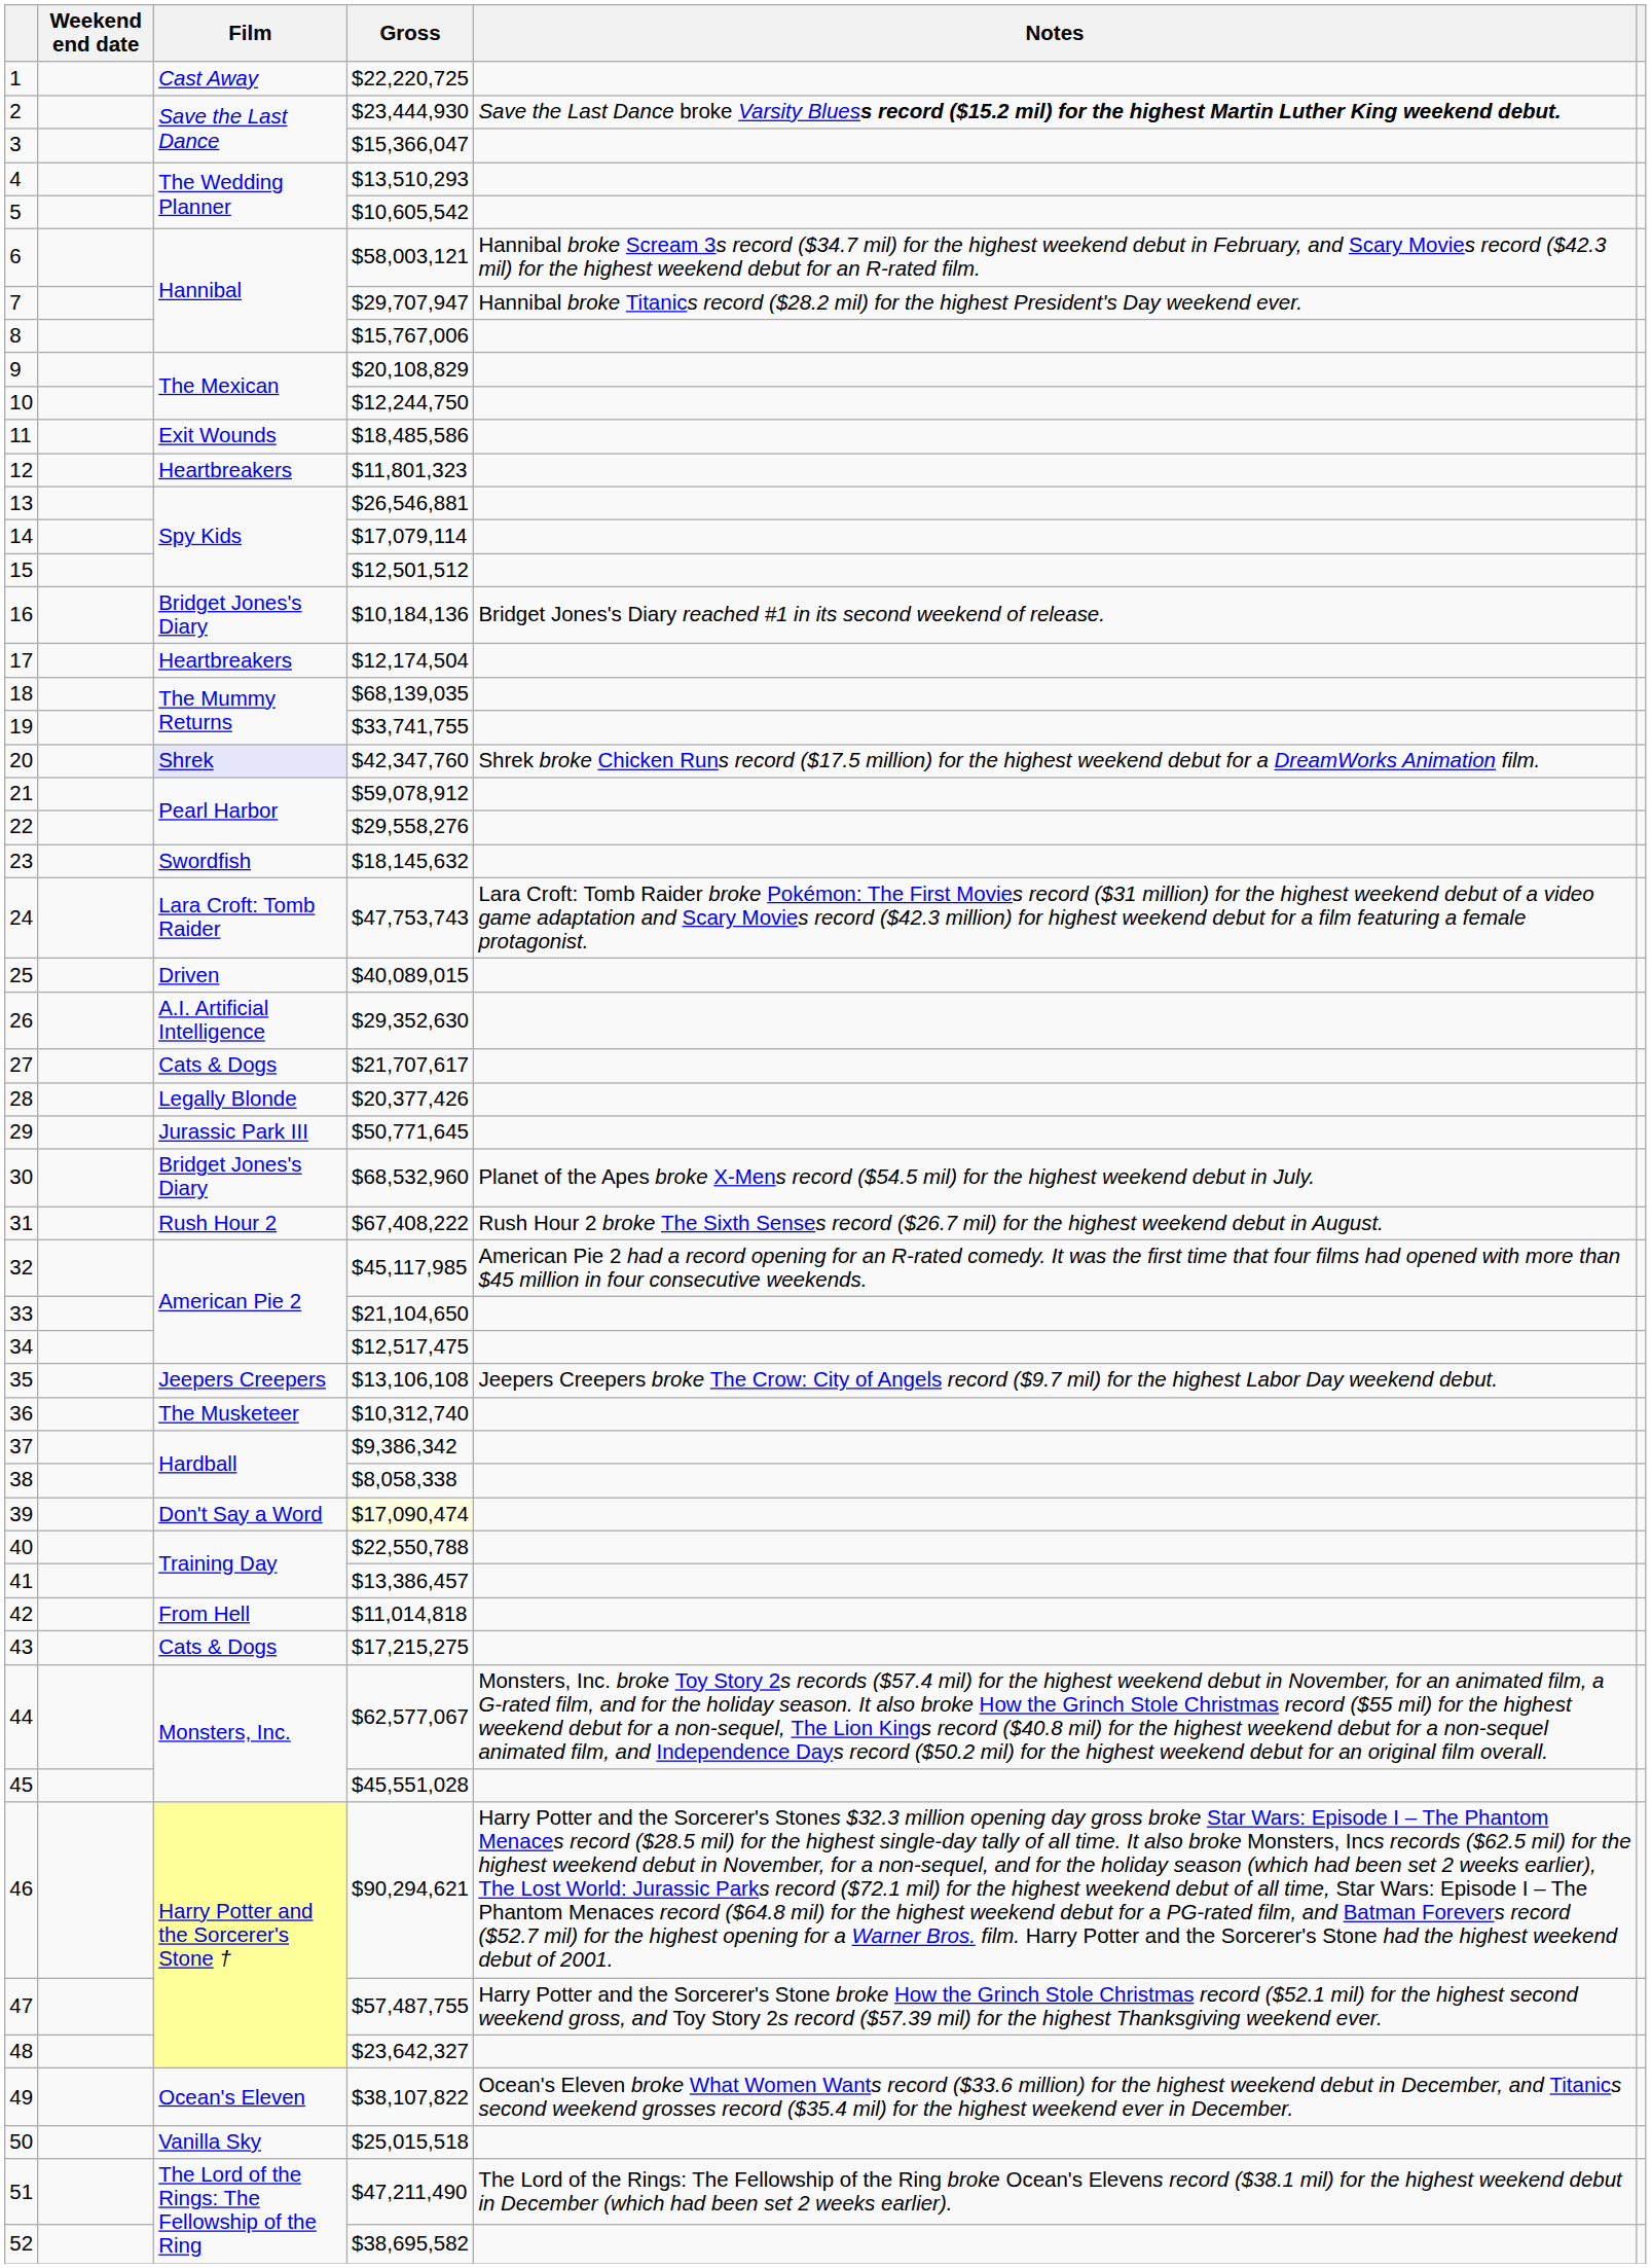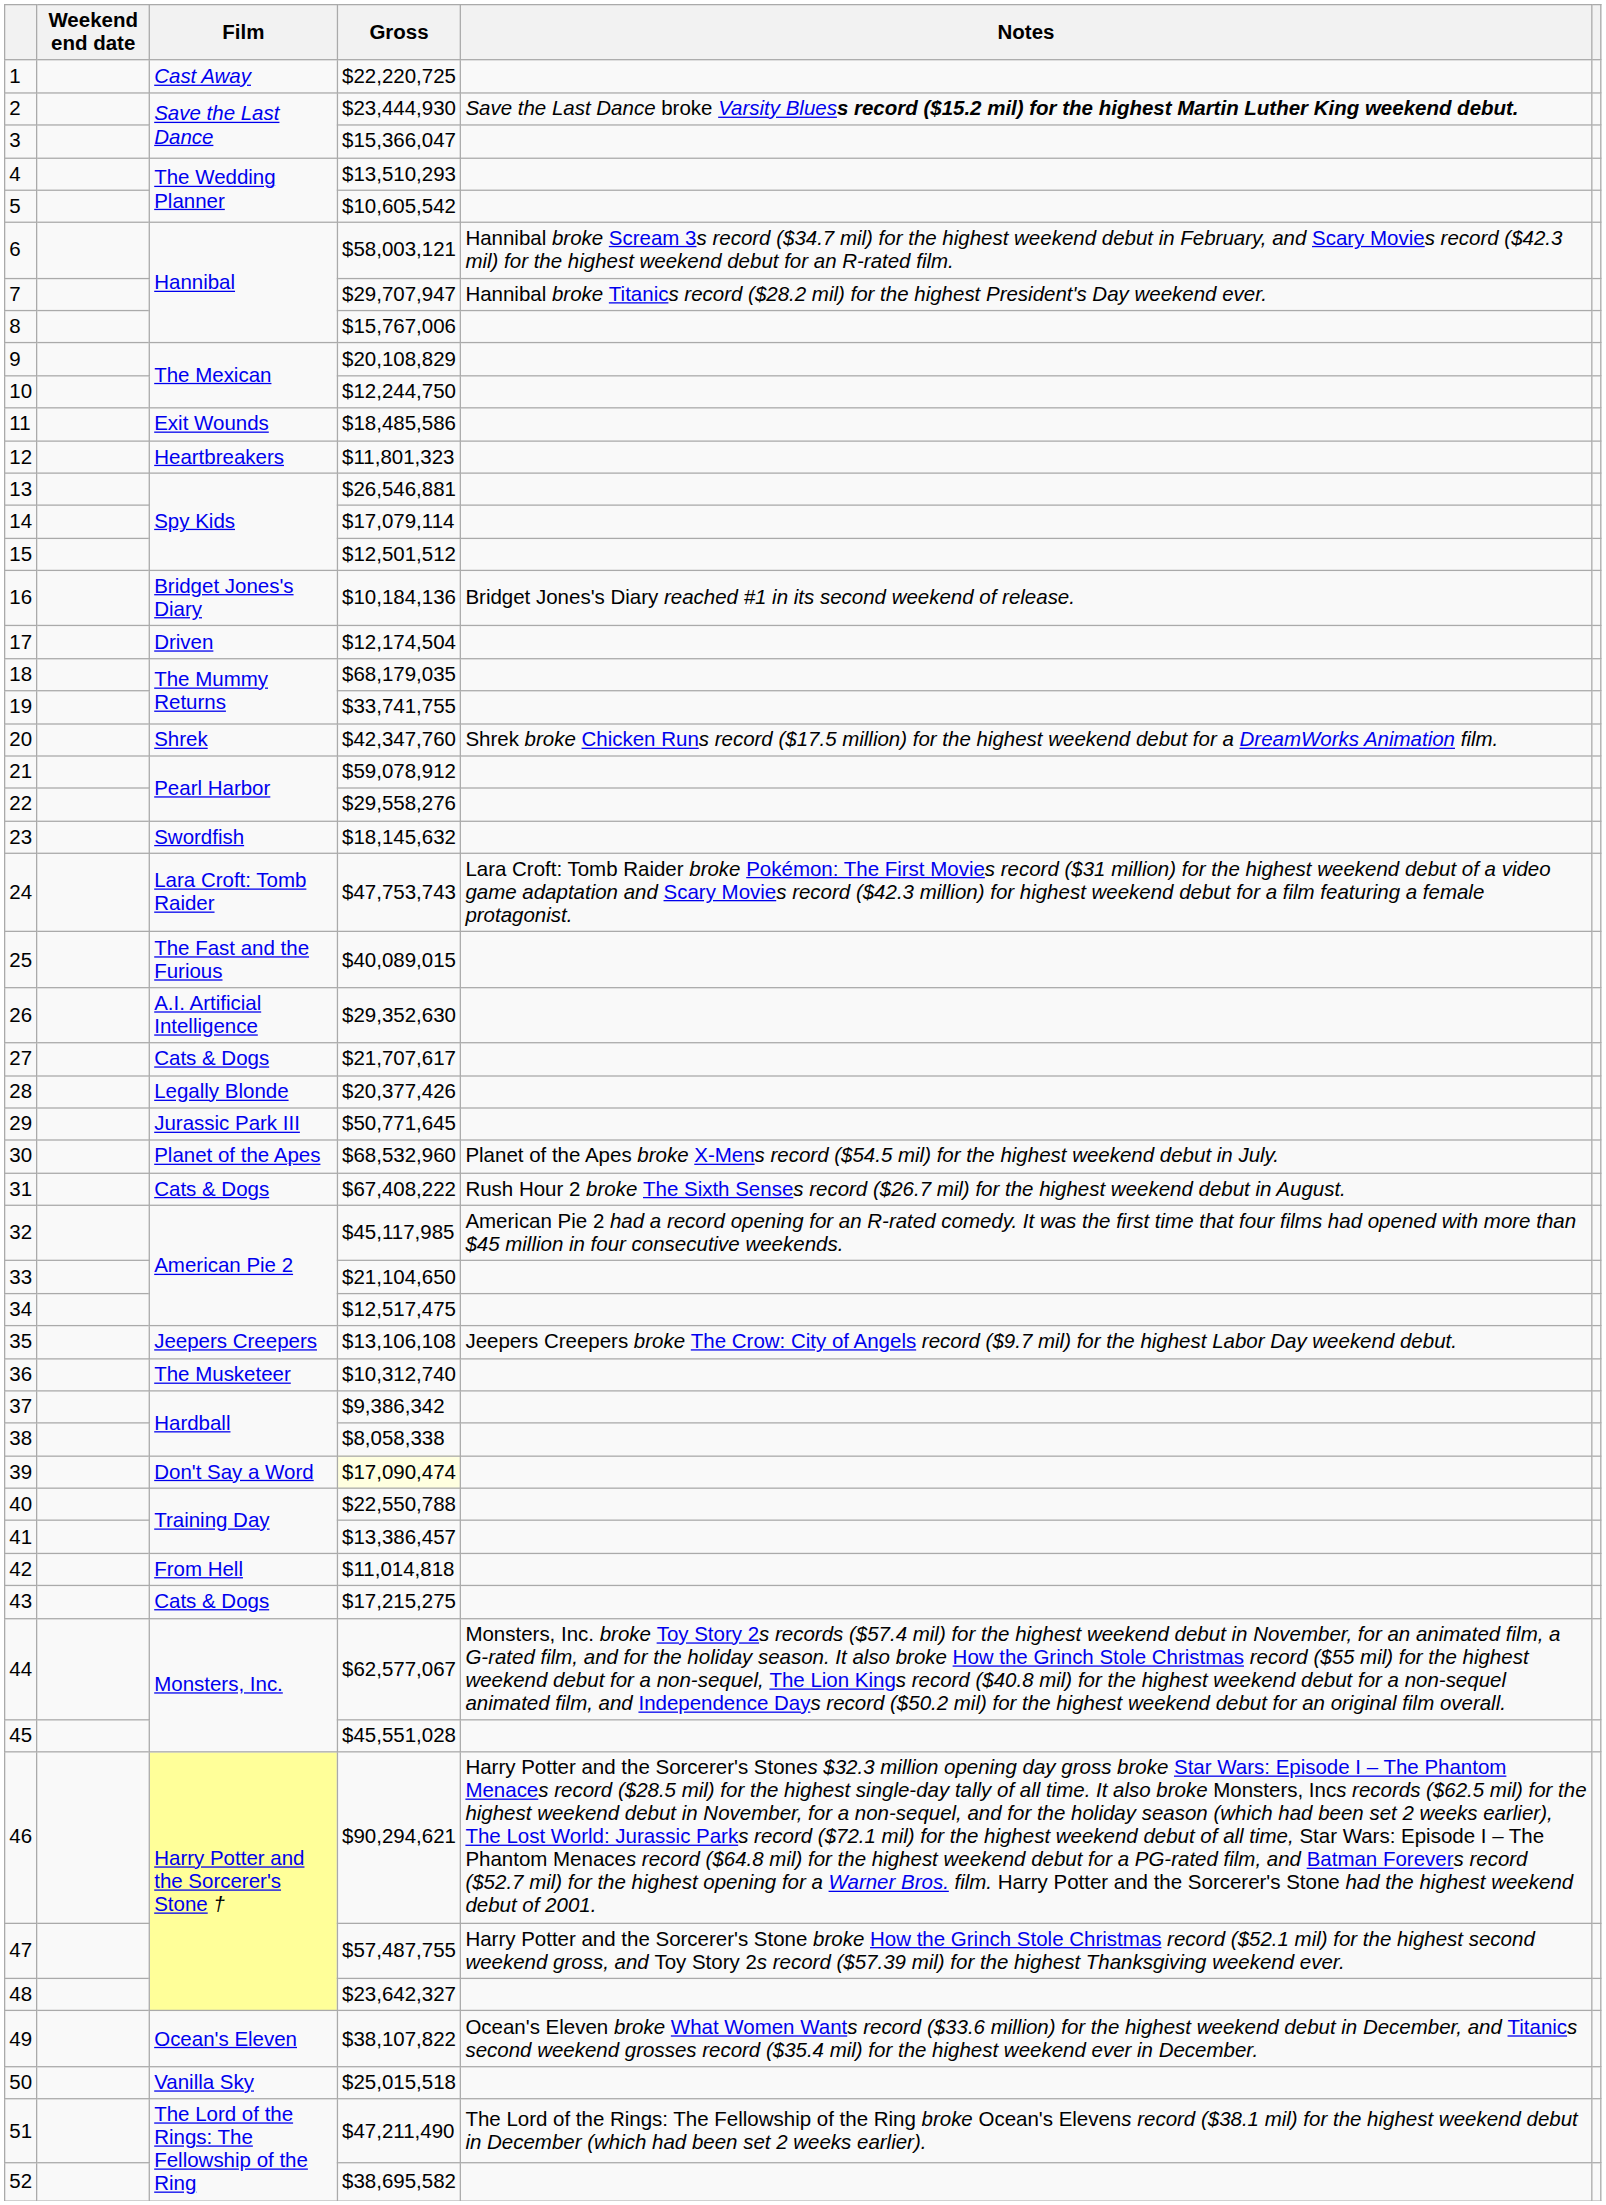 <table class="wikitable sortable">
 <tr>
 <th></th>
 <th>Weekend end date</th>
 <th>Film</th>
 <th>Gross</th>
 <th>Notes</th>
 <th class="unsortable"></th>
 </tr>
 <tr>
 <td>1</td>
 <td></td>
 <td><em><a href='#'>Cast Away</a></em></td>
 <td>$22,220,725</td>
 <td></td>
 <td></td>
 </tr>
 <tr>
 <td>2</td>
 <td></td>
 <td rowspan="2"><em><a href='#'>Save the Last Dance</a></em></td>
 <td>$23,444,930</td>
 <td><em>Save the Last Dance</em> broke <em><a href='#'>Varsity Blues</a><strong>s record ($15.2 mil) for the highest Martin Luther King weekend debut.</td>
 <td></td>
 </tr>
 <tr>
 <td>3</td>
 <td></td>
 <td>$15,366,047</td>
 <td></td>
 <td></td>
 </tr>
 <tr>
 <td>4</td>
 <td></td>
 <td rowspan="2"></em><a href='#'>The Wedding Planner</a><em></td>
 <td>$13,510,293</td>
 <td></td>
 <td></td>
 </tr>
 <tr>
 <td>5</td>
 <td></td>
 <td>$10,605,542</td>
 <td></td>
 <td></td>
 </tr>
 <tr>
 <td>6</td>
 <td></td>
 <td rowspan="3"></em><a href='#'>Hannibal</a><em></td>
 <td>$58,003,121</td>
 <td></em>Hannibal<em> broke </em><a href='#'>Scream 3</a><em>s record ($34.7 mil) for the highest weekend debut in February, and </em><a href='#'>Scary Movie</a><em>s record ($42.3 mil) for the highest weekend debut for an R-rated film.</td>
 <td><br></td>
 </tr>
 <tr>
 <td>7</td>
 <td></td>
 <td>$29,707,947</td>
 <td></em>Hannibal<em> broke </em><a href='#'>Titanic</a><em>s record ($28.2 mil) for the highest President's Day weekend ever.</td>
 <td></td>
 </tr>
 <tr>
 <td>8</td>
 <td></td>
 <td>$15,767,006</td>
 <td></td>
 <td></td>
 </tr>
 <tr>
 <td>9</td>
 <td></td>
 <td rowspan="2"></em><a href='#'>The Mexican</a><em></td>
 <td>$20,108,829</td>
 <td></td>
 <td></td>
 </tr>
 <tr>
 <td>10</td>
 <td></td>
 <td>$12,244,750</td>
 <td></td>
 <td></td>
 </tr>
 <tr>
 <td>11</td>
 <td></td>
 <td></em><a href='#'>Exit Wounds</a><em></td>
 <td>$18,485,586</td>
 <td></td>
 <td></td>
 </tr>
 <tr>
 <td>12</td>
 <td></td>
 <td></em><a href='#'>Heartbreakers</a><em></td>
 <td>$11,801,323</td>
 <td></td>
 <td></td>
 </tr>
 <tr>
 <td>13</td>
 <td></td>
 <td rowspan="3"></em><a href='#'>Spy Kids</a><em></td>
 <td>$26,546,881</td>
 <td></td>
 <td></td>
 </tr>
 <tr>
 <td>14</td>
 <td></td>
 <td>$17,079,114</td>
 <td></td>
 <td></td>
 </tr>
 <tr>
 <td>15</td>
 <td></td>
 <td>$12,501,512</td>
 <td></td>
 <td></td>
 </tr>
 <tr>
 <td>16</td>
 <td></td>
 <td></em><a href='#'>Bridget Jones's Diary</a><em></td>
 <td>$10,184,136</td>
 <td></em>Bridget Jones's Diary<em> reached #1 in its second weekend of release.</td>
 <td></td>
 </tr>
 <tr>
 <td>17</td>
 <td></td>
-<td></em><a href='#'>Heartbreakers</a><em></td>
+<td></em><a href='#'>Driven</a><em></td>
 <td>$12,174,504</td>
 <td></td>
 <td></td>
 </tr>
 <tr>
 <td>18</td>
 <td></td>
 <td rowspan="2"></em><a href='#'>The Mummy Returns</a><em></td>
-<td>$68,139,035</td>
+<td>$68,179,035</td>
 <td></td>
 <td></td>
 </tr>
 <tr>
 <td>19</td>
 <td></td>
 <td>$33,741,755</td>
 <td></td>
 <td></td>
 </tr>
 <tr>
 <td>20</td>
 <td></td>
-<td style="background: lavender;"></em><a href='#'>Shrek</a><em></td>
+<td></em><a href='#'>Shrek</a><em></td>
 <td>$42,347,760</td>
 <td></em>Shrek<em> broke </em><a href='#'>Chicken Run</a><em>s record ($17.5 million) for the highest weekend debut for a <a href='#'>DreamWorks Animation</a> film.</td>
 <td></td>
 </tr>
 <tr>
 <td>21</td>
 <td></td>
 <td rowspan="2"></em><a href='#'>Pearl Harbor</a><em></td>
 <td>$59,078,912</td>
 <td></td>
 <td></td>
 </tr>
 <tr>
 <td>22</td>
 <td></td>
 <td>$29,558,276</td>
 <td></td>
 <td></td>
 </tr>
 <tr>
 <td>23</td>
 <td></td>
 <td></em><a href='#'>Swordfish</a><em></td>
 <td>$18,145,632</td>
 <td></td>
 <td></td>
 </tr>
 <tr>
 <td>24</td>
 <td></td>
 <td></em><a href='#'>Lara Croft: Tomb Raider</a><em></td>
 <td>$47,753,743</td>
 <td></em>Lara Croft: Tomb Raider<em> broke </em><a href='#'>Pokémon: The First Movie</a><em>s record ($31 million) for the highest weekend debut of a video game adaptation and </em><a href='#'>Scary Movie</a><em>s record ($42.3 million) for highest weekend debut for a film featuring a female protagonist.</td>
 <td></td>
 </tr>
 <tr>
 <td>25</td>
 <td></td>
-<td></em><a href='#'>Driven</a><em></td>
+<td></em><a href='#'>The Fast and the Furious</a><em></td>
 <td>$40,089,015</td>
 <td></td>
 <td></td>
 </tr>
 <tr>
 <td>26</td>
 <td></td>
 <td></em><a href='#'>A.I. Artificial Intelligence</a><em></td>
 <td>$29,352,630</td>
 <td></td>
 <td></td>
 </tr>
 <tr>
 <td>27</td>
 <td></td>
 <td></em><a href='#'>Cats & Dogs</a><em></td>
 <td>$21,707,617</td>
 <td></td>
 <td></td>
 </tr>
 <tr>
 <td>28</td>
 <td></td>
 <td></em><a href='#'>Legally Blonde</a><em></td>
 <td>$20,377,426</td>
 <td></td>
 <td></td>
 </tr>
 <tr>
 <td>29</td>
 <td></td>
 <td></em><a href='#'>Jurassic Park III</a><em></td>
 <td>$50,771,645</td>
 <td></td>
 <td></td>
 </tr>
 <tr>
 <td>30</td>
 <td></td>
-<td></em><a href='#'>Bridget Jones's Diary</a><em></td>
+<td></em><a href='#'>Planet of the Apes</a><em></td>
 <td>$68,532,960</td>
 <td></em>Planet of the Apes<em> broke </em><a href='#'>X-Men</a><em>s record ($54.5 mil) for the highest weekend debut in July.</td>
 <td></td>
 </tr>
 <tr>
 <td>31</td>
 <td></td>
-<td></em><a href='#'>Rush Hour 2</a><em></td>
+<td></em><a href='#'>Cats & Dogs</a><em></td>
 <td>$67,408,222</td>
 <td></em>Rush Hour 2<em> broke </em><a href='#'>The Sixth Sense</a><em>s record ($26.7 mil) for the highest weekend debut in August.</td>
 <td></td>
 </tr>
 <tr>
 <td>32</td>
 <td></td>
 <td rowspan="3"></em><a href='#'>American Pie 2</a><em></td>
 <td>$45,117,985</td>
 <td></em>American Pie 2<em> had a record opening for an R-rated comedy. It was the first time that four films had opened with more than $45 million in four consecutive weekends.</td>
 <td></td>
 </tr>
 <tr>
 <td>33</td>
 <td></td>
 <td>$21,104,650</td>
 <td></td>
 <td></td>
 </tr>
 <tr>
 <td>34</td>
 <td></td>
 <td>$12,517,475</td>
 <td></td>
 <td></td>
 </tr>
 <tr>
 <td>35</td>
 <td></td>
 <td></em><a href='#'>Jeepers Creepers</a><em></td>
 <td>$13,106,108</td>
 <td></em>Jeepers Creepers<em> broke </em><a href='#'>The Crow: City of Angels</a><em> record ($9.7 mil) for the highest Labor Day weekend debut.</td>
 <td></td>
 </tr>
 <tr>
 <td>36</td>
 <td></td>
 <td></em><a href='#'>The Musketeer</a><em></td>
 <td>$10,312,740</td>
 <td></td>
 <td></td>
 </tr>
 <tr>
 <td>37</td>
 <td></td>
 <td rowspan="2"></em><a href='#'>Hardball</a><em></td>
 <td>$9,386,342</td>
 <td></td>
 <td></td>
 </tr>
 <tr>
 <td>38</td>
 <td></td>
 <td>$8,058,338</td>
 <td></td>
 <td></td>
 </tr>
 <tr>
 <td>39</td>
 <td></td>
 <td></em><a href='#'>Don't Say a Word</a><em></td>
 <td style="background: lightyellow;">$17,090,474</td>
 <td></td>
 <td></td>
 </tr>
 <tr>
 <td>40</td>
 <td></td>
 <td rowspan="2"></em><a href='#'>Training Day</a><em></td>
 <td>$22,550,788</td>
 <td></td>
 <td></td>
 </tr>
 <tr>
 <td>41</td>
 <td></td>
 <td>$13,386,457</td>
 <td></td>
 <td></td>
 </tr>
 <tr>
 <td>42</td>
 <td></td>
 <td></em><a href='#'>From Hell</a><em></td>
 <td>$11,014,818</td>
 <td></td>
 <td></td>
 </tr>
 <tr>
 <td>43</td>
 <td></td>
 <td></em><a href='#'>Cats & Dogs</a><em></td>
 <td>$17,215,275</td>
 <td></td>
 <td></td>
 </tr>
 <tr>
 <td>44</td>
 <td></td>
 <td rowspan="2"></em><a href='#'>Monsters, Inc.</a><em></td>
 <td>$62,577,067</td>
 <td></em>Monsters, Inc.<em> broke </em><a href='#'>Toy Story 2</a><em>s records ($57.4 mil) for the highest weekend debut in November, for an animated film, a G-rated film, and for the holiday season. It also broke </em><a href='#'>How the Grinch Stole Christmas</a><em> record ($55 mil) for the highest weekend debut for a non-sequel, </em><a href='#'>The Lion King</a><em>s record ($40.8 mil) for the highest weekend debut for a non-sequel animated film, and </em><a href='#'>Independence Day</a><em>s record ($50.2 mil) for the highest weekend debut for an original film overall.</td>
 <td></td>
 </tr>
 <tr>
 <td>45</td>
 <td></td>
 <td>$45,551,028</td>
 <td></td>
 <td></td>
 </tr>
 <tr>
 <td>46</td>
 <td></td>
 <td rowspan="3" style="background-color:#FFFF99"></em><a href='#'>Harry Potter and the Sorcerer's Stone</a><em> †</td>
 <td>$90,294,621</td>
 <td></em>Harry Potter and the Sorcerer's Stone<em>s $32.3 million opening day gross broke </em><a href='#'>Star Wars: Episode I – The Phantom Menace</a><em>s record ($28.5 mil) for the highest single-day tally of all time. It also broke </em>Monsters, Inc<em>s records ($62.5 mil) for the highest weekend debut in November, for a non-sequel, and for the holiday season (which had been set 2 weeks earlier), </em><a href='#'>The Lost World: Jurassic Park</a><em>s record ($72.1 mil) for the highest weekend debut of all time, </em>Star Wars: Episode I – The Phantom Menace<em>s record ($64.8 mil) for the highest weekend debut for a PG-rated film, and </em><a href='#'>Batman Forever</a><em>s record ($52.7 mil) for the highest opening for a <a href='#'>Warner Bros.</a> film. </em>Harry Potter and the Sorcerer's Stone<em> had the highest weekend debut of 2001.</td>
 <td></td>
 </tr>
 <tr>
 <td>47</td>
 <td></td>
 <td>$57,487,755</td>
 <td></em>Harry Potter and the Sorcerer's Stone<em> broke </em><a href='#'>How the Grinch Stole Christmas</a><em> record ($52.1 mil) for the highest second weekend gross, and </em>Toy Story 2<em>s record ($57.39 mil) for the highest Thanksgiving weekend ever.</td>
 <td></td>
 </tr>
 <tr>
 <td>48</td>
 <td></td>
 <td>$23,642,327</td>
 <td></td>
 <td></td>
 </tr>
 <tr>
 <td>49</td>
 <td></td>
 <td></em><a href='#'>Ocean's Eleven</a><em></td>
 <td>$38,107,822</td>
 <td></em>Ocean's Eleven<em> broke </em><a href='#'>What Women Want</a><em>s record ($33.6 million) for the highest weekend debut in December, and </em><a href='#'>Titanic</a><em>s second weekend grosses record ($35.4 mil) for the highest weekend ever in December.</td>
 <td></td>
 </tr>
 <tr>
 <td>50</td>
 <td></td>
 <td></em><a href='#'>Vanilla Sky</a><em></td>
 <td>$25,015,518</td>
 <td></td>
 <td></td>
 </tr>
 <tr>
 <td>51</td>
 <td></td>
 <td rowspan="2"></em><a href='#'>The Lord of the Rings: The Fellowship of the Ring</a><em></td>
 <td>$47,211,490</td>
 <td></em>The Lord of the Rings: The Fellowship of the Ring<em> broke </em>Ocean's Eleven<em>s record ($38.1 mil) for the highest weekend debut in December (which had been set 2 weeks earlier).</td>
 <td></td>
 </tr>
 <tr>
 <td>52</td>
 <td></td>
 <td>$38,695,582</td>
 <td></td>
 <td></td>
 </tr>
 </table>
